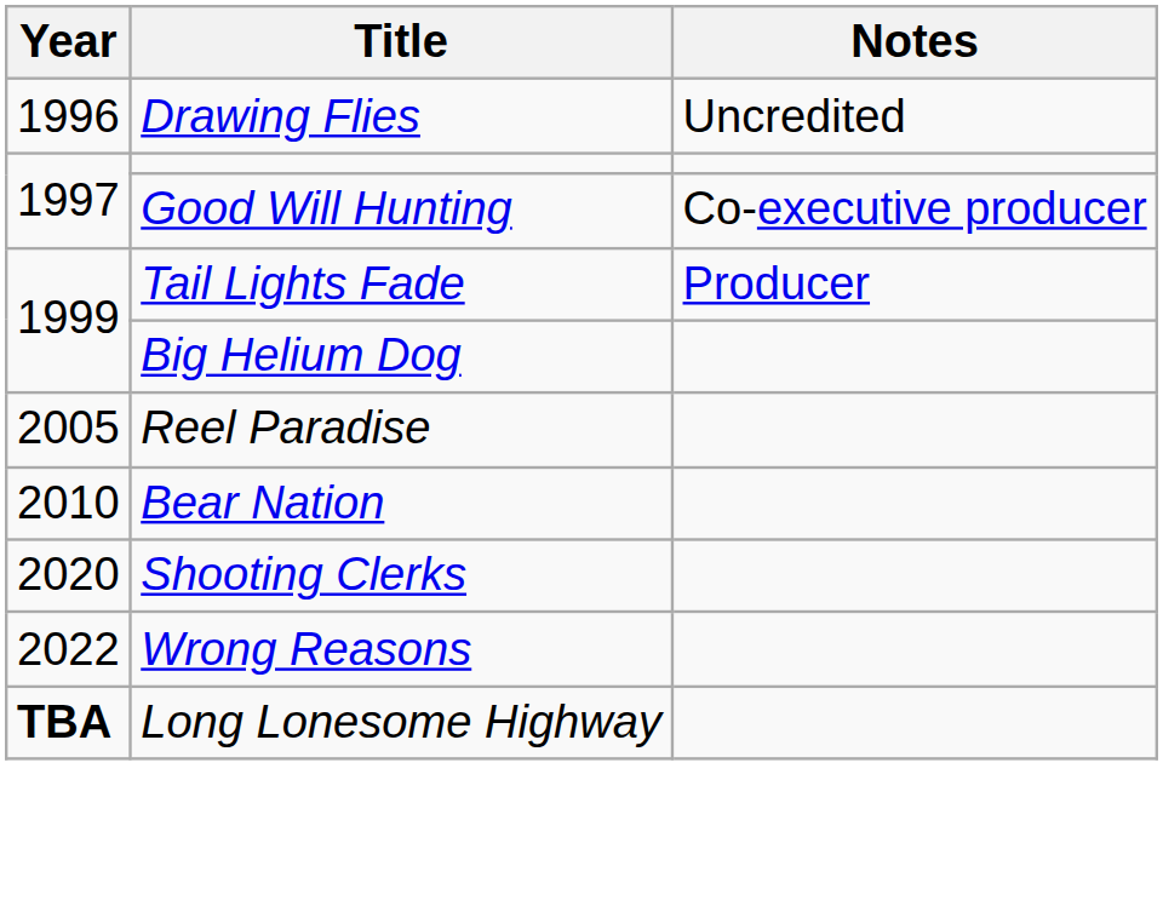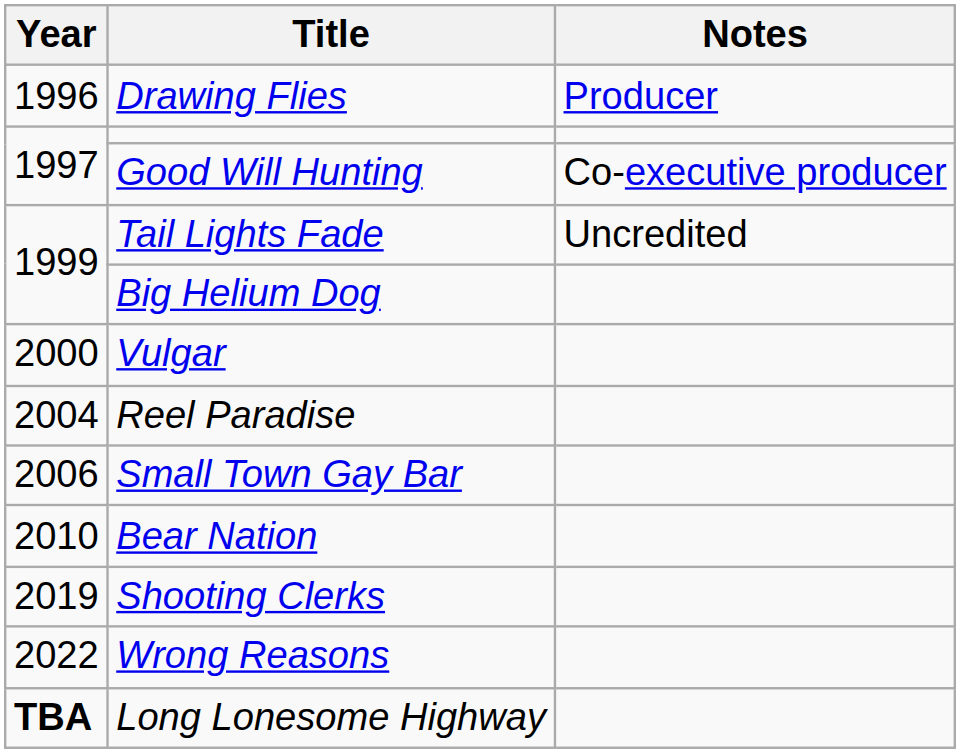 <table class="wikitable sortable">
 <tr>
 <th>Year</th>
 <th>Title</th>
 <th>Notes</th>
 </tr>
 <tr>
 <td>1996</td>
 <td><em><a href='#'>Drawing Flies</a></em></td>
-<td>Uncredited</td>
+<td><a href='#'>Producer</a></td>
 </tr>
 <tr>
 <td rowspan="2">1997</td>
 <td><em></em></td>
 <td></td>
 </tr>
 <tr>
 <td><em><a href='#'>Good Will Hunting</a></em></td>
 <td>Co-<a href='#'>executive producer</a></td>
 </tr>
 <tr>
 <td rowspan="2">1999</td>
 <td><em><a href='#'>Tail Lights Fade</a></em></td>
-<td><a href='#'>Producer</a></td>
+<td>Uncredited</td>
 </tr>
 <tr>
 <td><em><a href='#'>Big Helium Dog</a></em></td>
 <td></td>
 </tr>
 <tr>
-<td>2005</td>
+<td>2000</td>
+<td><em><a href='#'>Vulgar</a></em></td>
+<td></td>
+</tr>
+<tr>
+<td>2004</td>
 <td><em>Reel Paradise</em></td>
+<td></td>
+</tr>
+<tr>
+<td>2006</td>
+<td><em><a href='#'>Small Town Gay Bar</a></em></td>
 <td></td>
 </tr>
 <tr>
 <td>2010</td>
 <td><em><a href='#'>Bear Nation</a></em></td>
 <td></td>
 </tr>
 <tr>
-<td>2020</td>
+<td>2019</td>
 <td><em><a href='#'>Shooting Clerks</a></em></td>
 <td></td>
 </tr>
 <tr>
 <td>2022</td>
 <td><em><a href='#'>Wrong Reasons</a></em></td>
 <td></td>
 </tr>
 <tr>
 <td><strong>TBA</strong></td>
 <td><em>Long Lonesome Highway</em></td>
 <td></td>
 </tr>
 </table>
